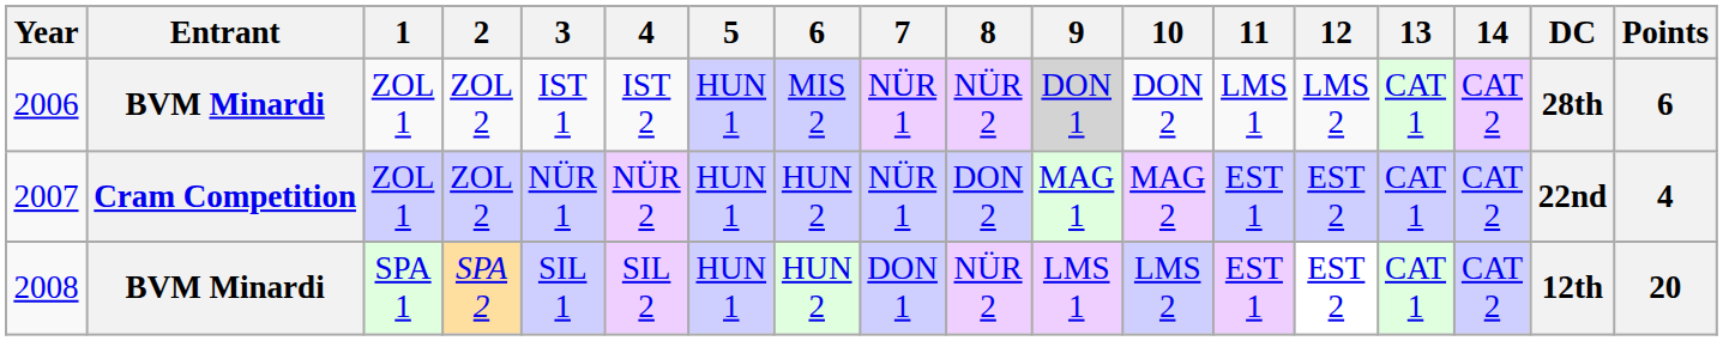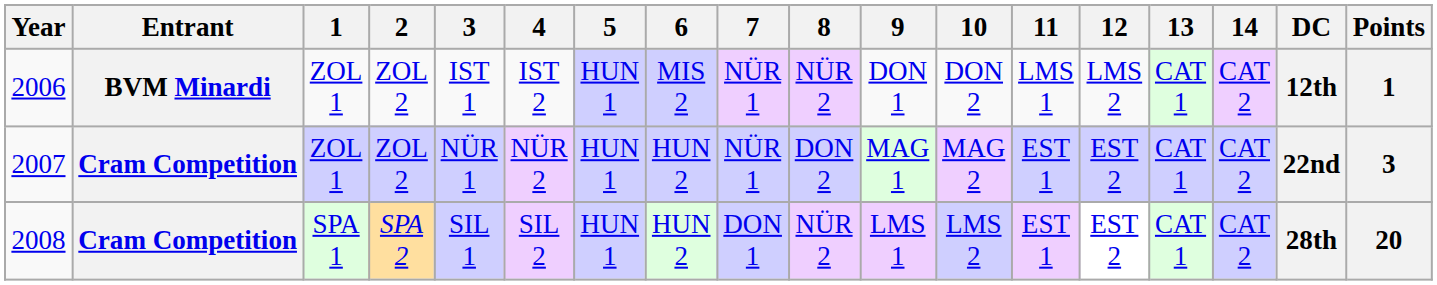 <table class="wikitable" style="text-align:center; font-size:85%">
 <tr>
 <th>Year</th>
 <th>Entrant</th>
 <th>1</th>
 <th>2</th>
 <th>3</th>
 <th>4</th>
 <th>5</th>
 <th>6</th>
 <th>7</th>
 <th>8</th>
 <th>9</th>
 <th>10</th>
 <th>11</th>
 <th>12</th>
 <th>13</th>
 <th>14</th>
 <th>DC</th>
 <th>Points</th>
 </tr>
 <tr>
 <td><a href='#'>2006</a></td>
 <th nowrap>BVM <a href='#'>Minardi</a></th>
 <td><a href='#'>ZOL<br>1</a></td>
 <td><a href='#'>ZOL<br>2</a></td>
 <td><a href='#'>IST<br>1</a></td>
 <td><a href='#'>IST<br>2</a></td>
 <td style="background:#cfcfff;"><a href='#'>HUN<br>1</a><br></td>
 <td style="background:#cfcfff;"><a href='#'>MIS<br>2</a><br></td>
 <td style="background:#efcfff;"><a href='#'>NÜR<br>1</a><br></td>
 <td style="background:#efcfff;"><a href='#'>NÜR<br>2</a><br></td>
-<td style="background: lightgrey;"><a href='#'>DON<br>1</a></td>
+<td><a href='#'>DON<br>1</a></td>
 <td><a href='#'>DON<br>2</a></td>
 <td><a href='#'>LMS<br>1</a></td>
 <td><a href='#'>LMS<br>2</a></td>
 <td style="background:#dfffdf;"><a href='#'>CAT<br>1</a><br></td>
 <td style="background:#efcfff;"><a href='#'>CAT<br>2</a><br></td>
-<th>28th</th>
-<th>6</th>
+<th>12th</th>
+<th>1</th>
 </tr>
 <tr>
 <td><a href='#'>2007</a></td>
 <th nowrap><a href='#'>Cram Competition</a></th>
 <td style="background:#cfcfff;"><a href='#'>ZOL<br>1</a><br></td>
 <td style="background:#cfcfff;"><a href='#'>ZOL<br>2</a><br></td>
 <td style="background:#cfcfff;"><a href='#'>NÜR<br>1</a><br></td>
 <td style="background:#efcfff;"><a href='#'>NÜR<br>2</a><br></td>
 <td style="background:#cfcfff;"><a href='#'>HUN<br>1</a><br></td>
 <td style="background:#cfcfff;"><a href='#'>HUN<br>2</a><br></td>
 <td style="background:#cfcfff;"><a href='#'>NÜR<br>1</a><br></td>
 <td style="background:#cfcfff;"><a href='#'>DON<br>2</a><br></td>
 <td style="background:#dfffdf;"><a href='#'>MAG<br>1</a><br></td>
 <td style="background:#efcfff;"><a href='#'>MAG<br>2</a><br></td>
 <td style="background:#cfcfff;"><a href='#'>EST<br>1</a><br></td>
 <td style="background:#cfcfff;"><a href='#'>EST<br>2</a><br></td>
 <td style="background:#cfcfff;"><a href='#'>CAT<br>1</a><br></td>
 <td style="background:#cfcfff;"><a href='#'>CAT<br>2</a><br></td>
 <th>22nd</th>
-<th>4</th>
+<th>3</th>
 </tr>
 <tr>
 <td><a href='#'>2008</a></td>
-<th nowrap>BVM Minardi</th>
+<th nowrap><a href='#'>Cram Competition</a></th>
 <td style="background:#dfffdf;"><a href='#'>SPA<br>1</a><br></td>
 <td style="background:#ffdf9f;"><em><a href='#'>SPA<br>2</a></em><br></td>
 <td style="background:#cfcfff;"><a href='#'>SIL<br>1</a><br></td>
 <td style="background:#efcfff;"><a href='#'>SIL<br>2</a><br></td>
 <td style="background:#cfcfff;"><a href='#'>HUN<br>1</a><br></td>
 <td style="background:#dfffdf;"><a href='#'>HUN<br>2</a><br></td>
 <td style="background:#cfcfff;"><a href='#'>DON<br>1</a><br></td>
 <td style="background:#efcfff;"><a href='#'>NÜR<br>2</a><br></td>
 <td style="background:#efcfff;"><a href='#'>LMS<br>1</a><br></td>
 <td style="background:#cfcfff;"><a href='#'>LMS<br>2</a><br></td>
 <td style="background:#efcfff;"><a href='#'>EST<br>1</a><br></td>
 <td style="background:#ffffff;"><a href='#'>EST<br>2</a><br></td>
 <td style="background:#dfffdf;"><a href='#'>CAT<br>1</a><br></td>
 <td style="background:#cfcfff;"><a href='#'>CAT<br>2</a><br></td>
-<th>12th</th>
+<th>28th</th>
 <th>20</th>
 </tr>
 </table>
